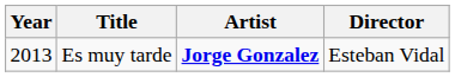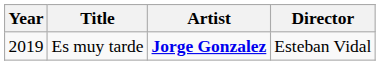 <table class="wikitable">
 <tr>
 <th>Year</th>
 <th>Title</th>
 <th>Artist</th>
 <th>Director</th>
 </tr>
 <tr>
-<td>2013</td>
+<td>2019</td>
 <td>Es muy tarde</td>
 <td><strong><a href='#'>Jorge Gonzalez</a></strong></td>
 <td>Esteban Vidal</td>
 </tr>
 </table>
